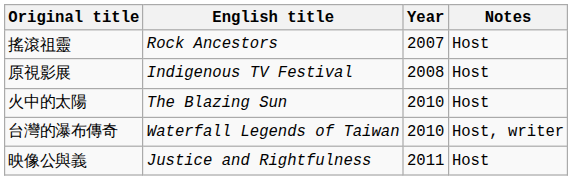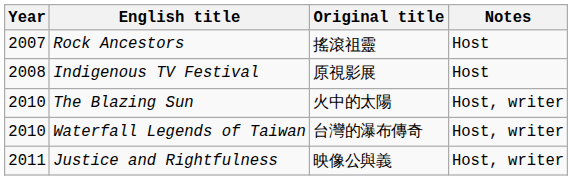 <table class="wikitable sortable">
 <tr>
+<th>Year</th>
+<th>English title</th>
 <th>Original title</th>
-<th>English title</th>
-<th>Year</th>
 <th class="unsortable">Notes</th>
 </tr>
 <tr>
+<td>2007</td>
+<td><em>Rock Ancestors</em></td>
 <td>搖滾祖靈</td>
-<td><em>Rock Ancestors</em></td>
-<td>2007</td>
 <td>Host</td>
 </tr>
 <tr>
+<td>2008</td>
+<td><em>Indigenous TV Festival</em></td>
 <td>原視影展</td>
-<td><em>Indigenous TV Festival</em></td>
-<td>2008</td>
 <td>Host</td>
 </tr>
 <tr>
+<td>2010</td>
+<td><em>The Blazing Sun</em></td>
 <td>火中的太陽</td>
-<td><em>The Blazing Sun</em></td>
-<td>2010</td>
-<td>Host</td>
-</tr>
-<tr>
-<td>台灣的瀑布傳奇</td>
-<td><em>Waterfall Legends of Taiwan</em></td>
-<td>2010</td>
 <td>Host, writer</td>
 </tr>
 <tr>
+<td>2010</td>
+<td><em>Waterfall Legends of Taiwan</em></td>
+<td>台灣的瀑布傳奇</td>
+<td>Host, writer</td>
+</tr>
+<tr>
+<td>2011</td>
+<td><em>Justice and Rightfulness</em></td>
 <td>映像公與義</td>
-<td><em>Justice and Rightfulness</em></td>
-<td>2011</td>
-<td>Host</td>
+<td>Host, writer</td>
 </tr>
 </table>
